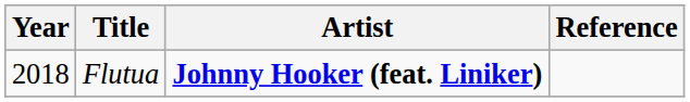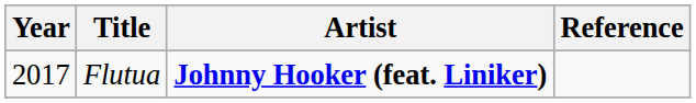 <table class="wikitable">
 <tr>
 <th>Year</th>
 <th>Title</th>
 <th>Artist</th>
 <th>Reference</th>
 </tr>
 <tr>
-<td>2018</td>
+<td>2017</td>
 <td><em>Flutua</em></td>
 <td><strong><a href='#'>Johnny Hooker</a> (feat. <a href='#'>Liniker</a>)</strong></td>
 <td></td>
 </tr>
 </table>
